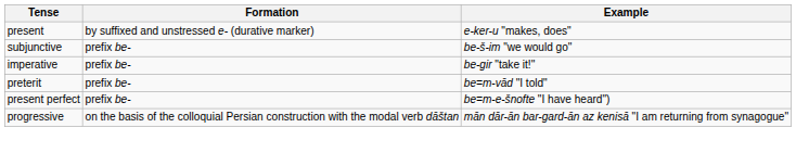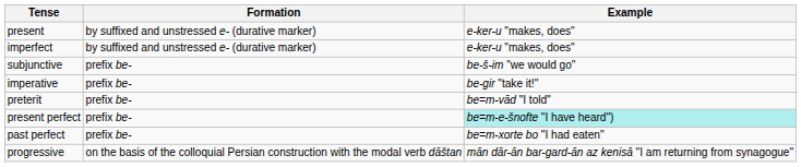 <table class="wikitable">
 <tr>
 <th>Tense</th>
 <th>Formation</th>
 <th>Example</th>
 </tr>
 <tr>
 <td>present</td>
+<td>by suffixed and unstressed <em>e-</em> (durative marker)</td>
+<td><em>e-ker-u</em> "makes, does"</td>
+</tr>
+<tr>
+<td>imperfect</td>
 <td>by suffixed and unstressed <em>e-</em> (durative marker)</td>
 <td><em>e-ker-u</em> "makes, does"</td>
 </tr>
 <tr>
 <td>subjunctive</td>
 <td>prefix <em>be-</em></td>
 <td><em>be-š-im</em> "we would go"</td>
 </tr>
 <tr>
 <td>imperative</td>
 <td>prefix <em>be-</em></td>
 <td><em>be-gir</em> "take it!"</td>
 </tr>
 <tr>
 <td>preterit</td>
 <td>prefix <em>be-</em></td>
 <td><em>be=m-vād</em> "I told"</td>
 </tr>
 <tr>
 <td>present perfect</td>
 <td>prefix <em>be-</em></td>
-<td><em>be=m-e-šnofte</em> "I have heard")</td>
+<td style="background: paleturquoise;"><em>be=m-e-šnofte</em> "I have heard")</td>
+</tr>
+<tr>
+<td>past perfect</td>
+<td>prefix <em>be-</em></td>
+<td><em>be=m-xorte bo</em> "I had eaten"</td>
 </tr>
 <tr>
 <td>progressive</td>
 <td>on the basis of the colloquial Persian construction with the modal verb <em>dāštan</em></td>
 <td><em>mān dār-ān bar-gard-ān az kenisā</em> "I am returning from synagogue"</td>
 </tr>
 </table>
